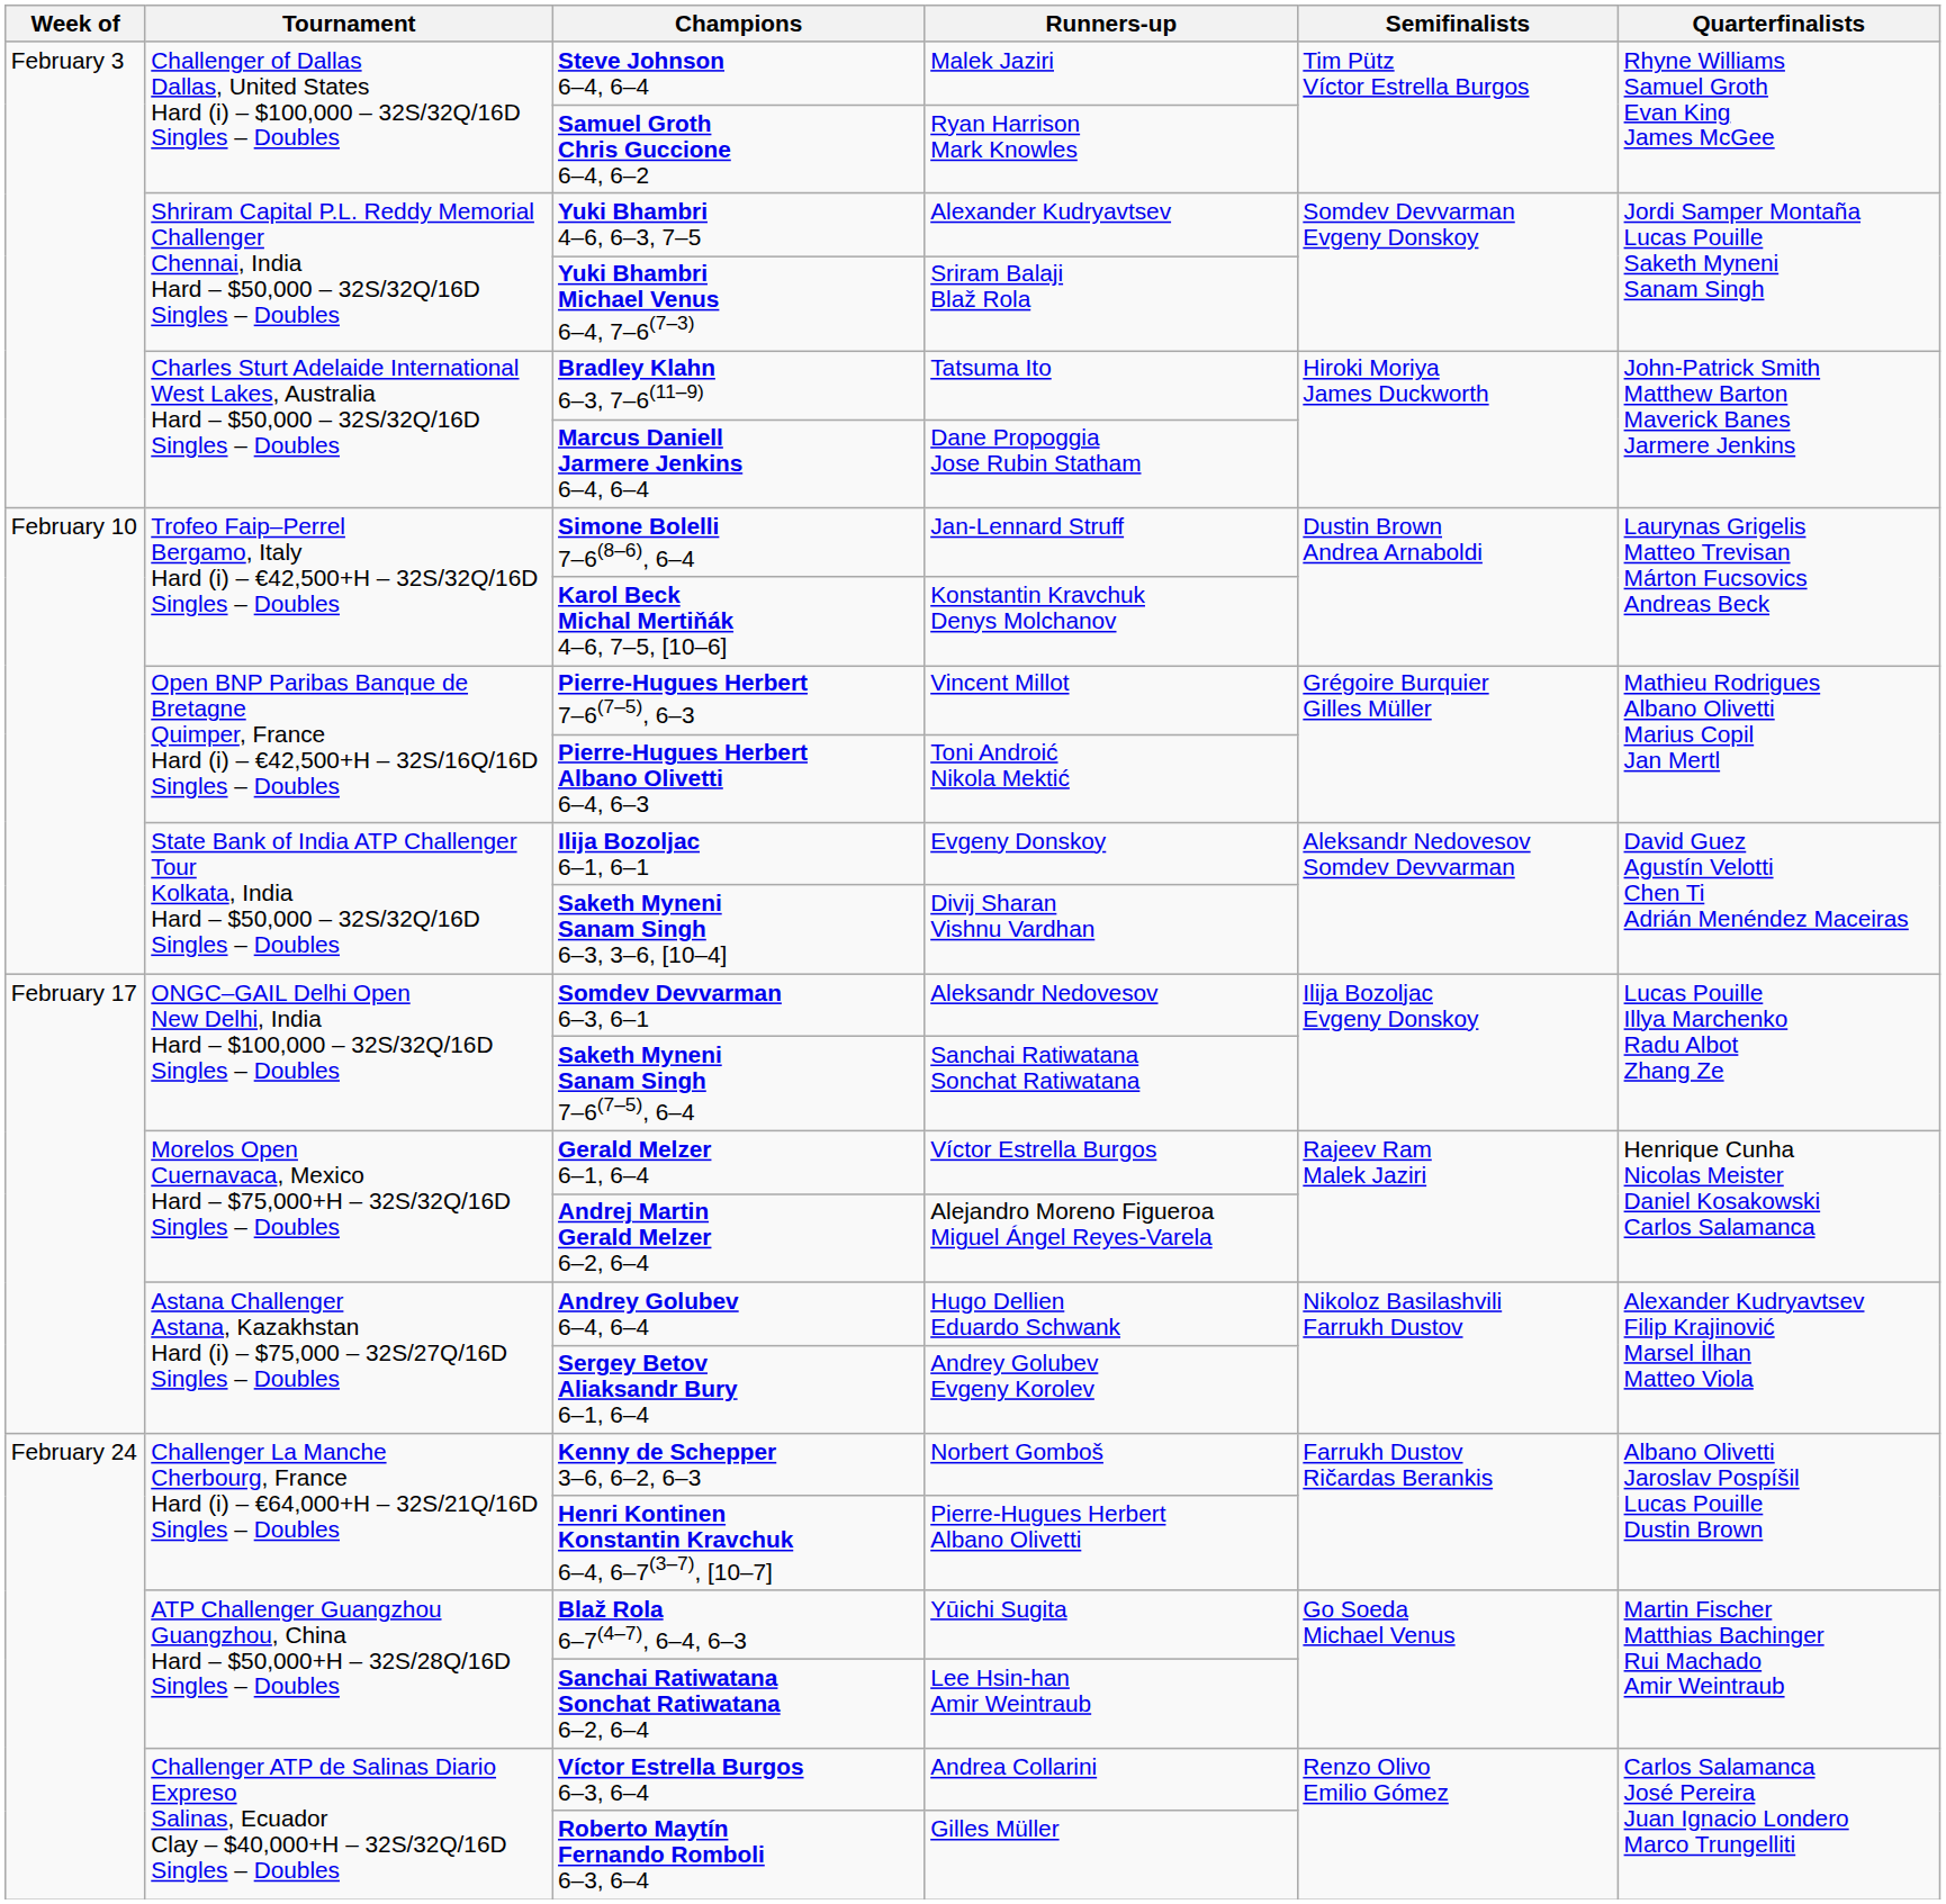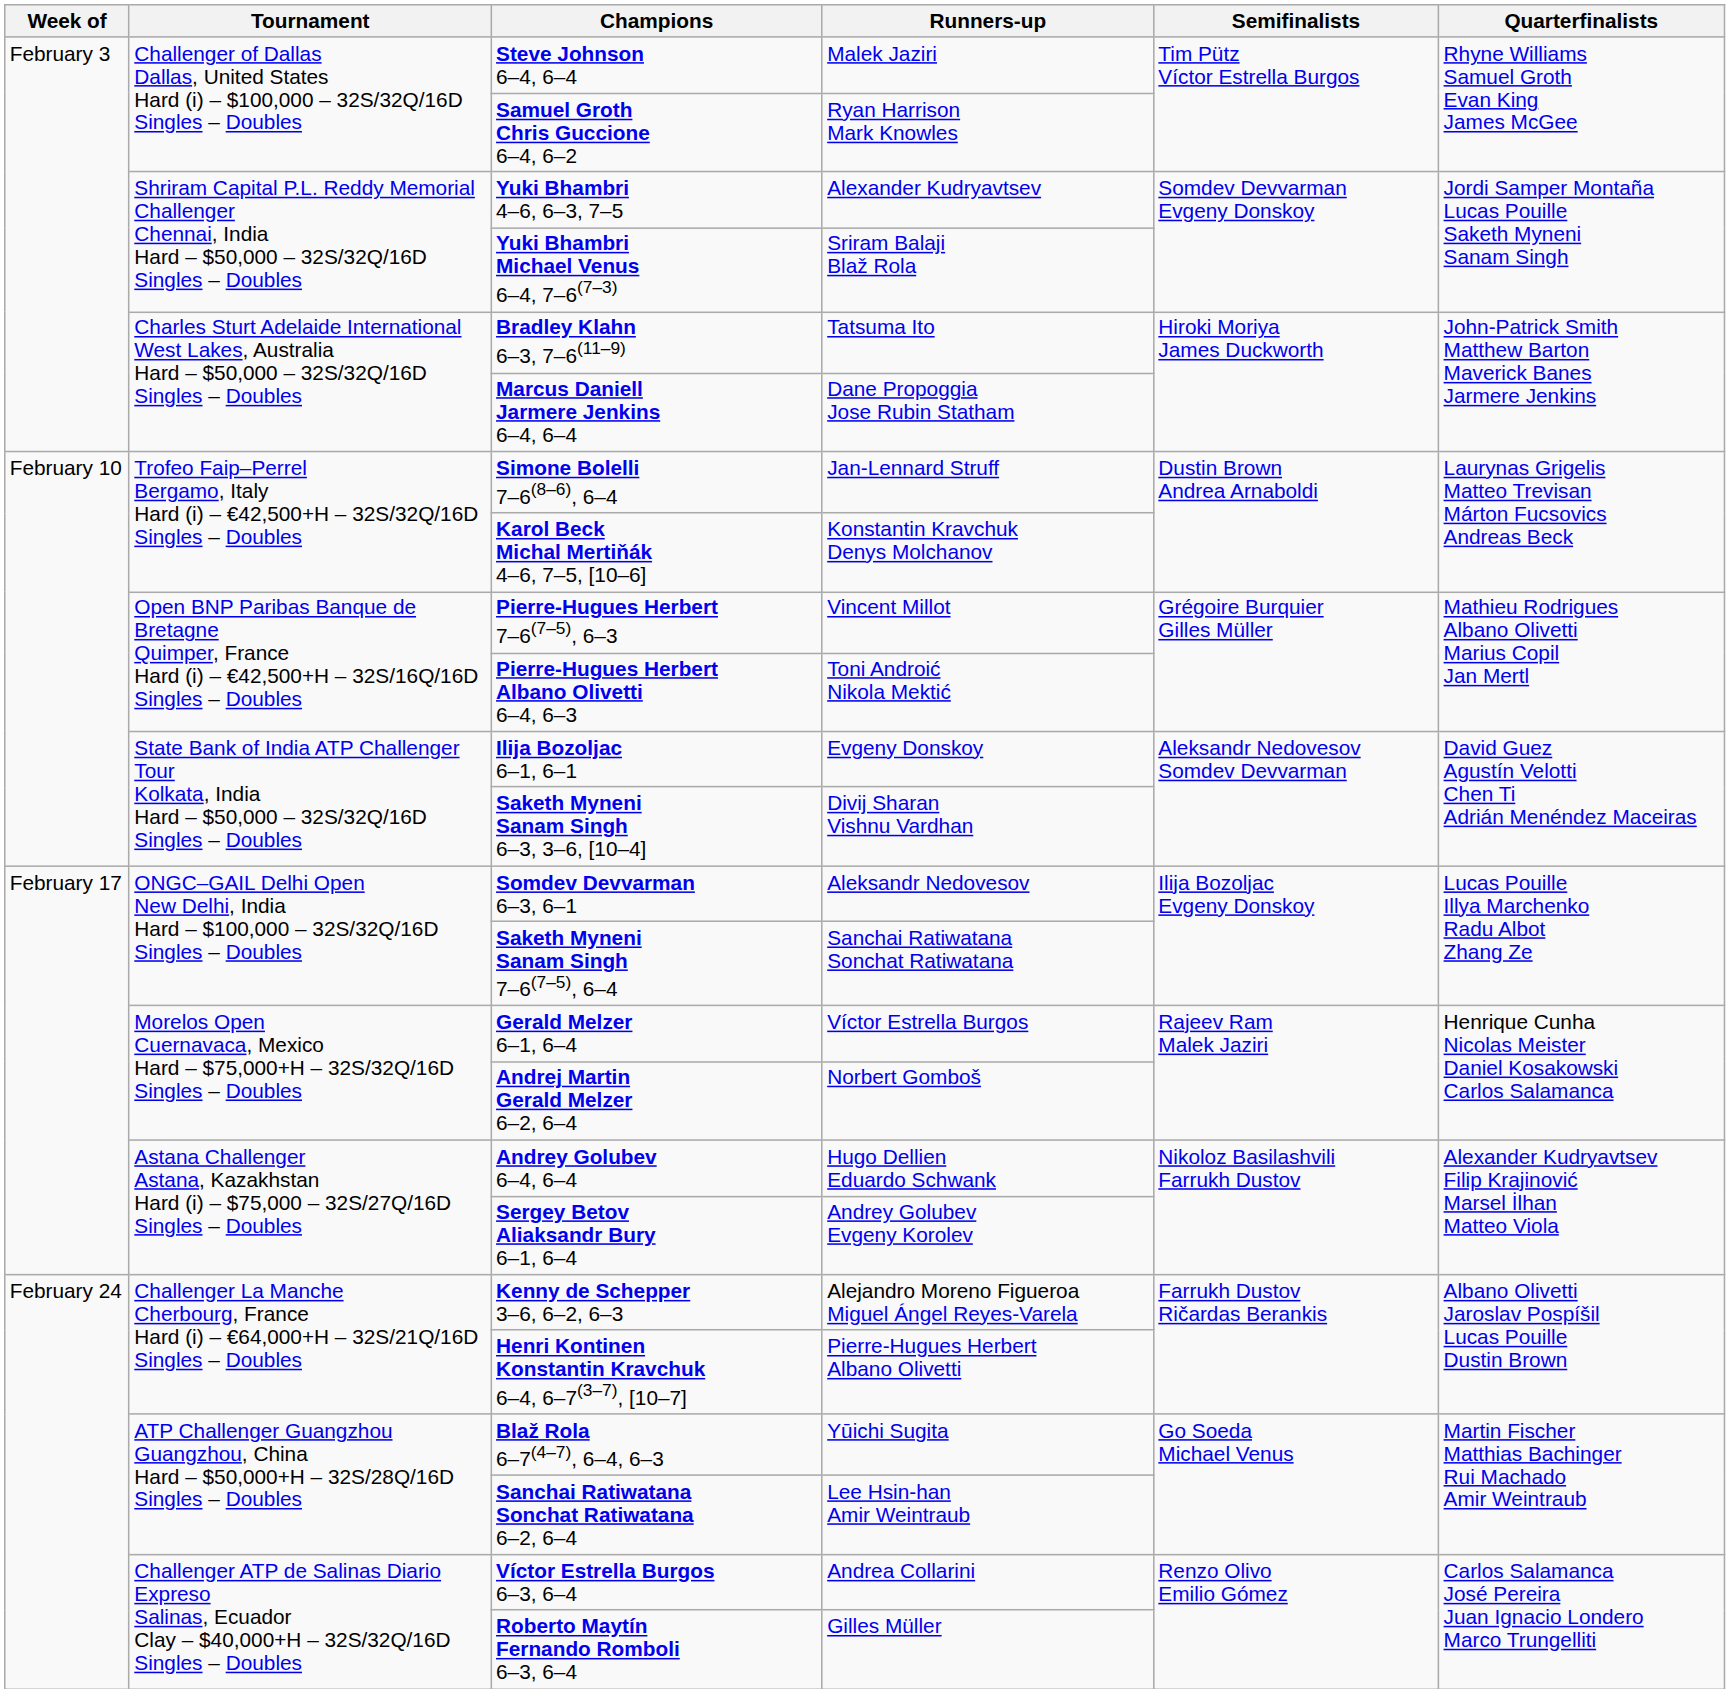 <table class="wikitable" style="font-size:85%;">
 <tr>
 <th width="75">Week of</th>
 <th width="230">Tournament</th>
 <th width="210">Champions</th>
 <th width="210">Runners-up</th>
 <th width="180">Semifinalists</th>
 <th width="180">Quarterfinalists</th>
 </tr>
 <tr valign=top>
 <td rowspan=6>February 3</td>
 <td rowspan=2><a href='#'>Challenger of Dallas</a><br><a href='#'>Dallas</a>, United States<br>Hard (i) – $100,000 – 32S/32Q/16D<br> <a href='#'>Singles</a> – <a href='#'>Doubles</a></td>
 <td> <strong><a href='#'>Steve Johnson</a></strong><br>6–4, 6–4</td>
 <td> <a href='#'>Malek Jaziri</a></td>
 <td rowspan=2> <a href='#'>Tim Pütz</a> <br> <a href='#'>Víctor Estrella Burgos</a></td>
 <td rowspan=2> <a href='#'>Rhyne Williams</a> <br> <a href='#'>Samuel Groth</a> <br> <a href='#'>Evan King</a> <br>  <a href='#'>James McGee</a></td>
 </tr>
 <tr valign=top>
 <td><strong> <a href='#'>Samuel Groth</a><br> <a href='#'>Chris Guccione</a></strong><br>6–4, 6–2</td>
 <td> <a href='#'>Ryan Harrison</a><br> <a href='#'>Mark Knowles</a></td>
 </tr>
 <tr valign=top>
 <td rowspan=2><a href='#'>Shriram Capital P.L. Reddy Memorial Challenger</a><br><a href='#'>Chennai</a>, India<br>Hard – $50,000 – 32S/32Q/16D<br> <a href='#'>Singles</a> – <a href='#'>Doubles</a></td>
 <td> <strong><a href='#'>Yuki Bhambri</a></strong><br>4–6, 6–3, 7–5</td>
 <td> <a href='#'>Alexander Kudryavtsev</a></td>
 <td rowspan=2> <a href='#'>Somdev Devvarman</a> <br>  <a href='#'>Evgeny Donskoy</a></td>
 <td rowspan=2> <a href='#'>Jordi Samper Montaña</a> <br> <a href='#'>Lucas Pouille</a><br> <a href='#'>Saketh Myneni</a><br>  <a href='#'>Sanam Singh</a></td>
 </tr>
 <tr valign=top>
 <td> <strong><a href='#'>Yuki Bhambri</a></strong><br> <strong><a href='#'>Michael Venus</a></strong><br>6–4, 7–6<sup>(7–3)</sup></td>
 <td> <a href='#'>Sriram Balaji</a><br> <a href='#'>Blaž Rola</a></td>
 </tr>
 <tr valign=top>
 <td rowspan=2><a href='#'>Charles Sturt Adelaide International</a><br><a href='#'>West Lakes</a>, Australia<br>Hard – $50,000 – 32S/32Q/16D<br> <a href='#'>Singles</a> – <a href='#'>Doubles</a></td>
 <td> <strong><a href='#'>Bradley Klahn</a></strong><br>6–3, 7–6<sup>(11–9)</sup></td>
 <td> <a href='#'>Tatsuma Ito</a></td>
 <td rowspan=2> <a href='#'>Hiroki Moriya</a> <br>  <a href='#'>James Duckworth</a></td>
 <td rowspan=2> <a href='#'>John-Patrick Smith</a> <br> <a href='#'>Matthew Barton</a> <br> <a href='#'>Maverick Banes</a> <br>  <a href='#'>Jarmere Jenkins</a></td>
 </tr>
 <tr valign=top>
 <td> <strong><a href='#'>Marcus Daniell</a></strong><br> <strong><a href='#'>Jarmere Jenkins</a></strong><br>6–4, 6–4</td>
 <td> <a href='#'>Dane Propoggia</a><br> <a href='#'>Jose Rubin Statham</a></td>
 </tr>
 <tr valign=top>
 <td rowspan=6>February 10</td>
 <td rowspan=2><a href='#'>Trofeo Faip–Perrel</a><br><a href='#'>Bergamo</a>, Italy<br>Hard (i) – €42,500+H – 32S/32Q/16D<br> <a href='#'>Singles</a> – <a href='#'>Doubles</a></td>
 <td> <strong><a href='#'>Simone Bolelli</a></strong><br>7–6<sup>(8–6)</sup>, 6–4</td>
 <td> <a href='#'>Jan-Lennard Struff</a></td>
 <td rowspan=2> <a href='#'>Dustin Brown</a> <br>  <a href='#'>Andrea Arnaboldi</a></td>
 <td rowspan=2> <a href='#'>Laurynas Grigelis</a> <br> <a href='#'>Matteo Trevisan</a> <br> <a href='#'>Márton Fucsovics</a> <br>  <a href='#'>Andreas Beck</a></td>
 </tr>
 <tr valign=top>
 <td> <strong><a href='#'>Karol Beck</a></strong><br> <strong><a href='#'>Michal Mertiňák</a></strong><br>4–6, 7–5, [10–6]</td>
 <td> <a href='#'>Konstantin Kravchuk</a><br> <a href='#'>Denys Molchanov</a></td>
 </tr>
 <tr valign=top>
 <td rowspan=2><a href='#'>Open BNP Paribas Banque de Bretagne</a><br><a href='#'>Quimper</a>, France<br>Hard (i) – €42,500+H – 32S/16Q/16D<br> <a href='#'>Singles</a> – <a href='#'>Doubles</a></td>
 <td> <strong><a href='#'>Pierre-Hugues Herbert</a></strong><br>7–6<sup>(7–5)</sup>, 6–3</td>
 <td> <a href='#'>Vincent Millot</a></td>
 <td rowspan=2> <a href='#'>Grégoire Burquier</a> <br>  <a href='#'>Gilles Müller</a></td>
 <td rowspan=2> <a href='#'>Mathieu Rodrigues</a> <br> <a href='#'>Albano Olivetti</a> <br> <a href='#'>Marius Copil</a> <br>  <a href='#'>Jan Mertl</a></td>
 </tr>
 <tr valign=top>
 <td> <strong><a href='#'>Pierre-Hugues Herbert</a></strong><br> <strong><a href='#'>Albano Olivetti</a></strong><br>6–4, 6–3</td>
 <td> <a href='#'>Toni Androić</a><br> <a href='#'>Nikola Mektić</a></td>
 </tr>
 <tr valign=top>
 <td rowspan=2><a href='#'>State Bank of India ATP Challenger Tour</a><br><a href='#'>Kolkata</a>, India<br>Hard – $50,000 – 32S/32Q/16D<br> <a href='#'>Singles</a> – <a href='#'>Doubles</a></td>
 <td> <strong><a href='#'>Ilija Bozoljac</a></strong><br>6–1, 6–1</td>
 <td> <a href='#'>Evgeny Donskoy</a></td>
 <td rowspan=2> <a href='#'>Aleksandr Nedovesov</a> <br>  <a href='#'>Somdev Devvarman</a></td>
 <td rowspan=2> <a href='#'>David Guez</a> <br> <a href='#'>Agustín Velotti</a> <br> <a href='#'>Chen Ti</a> <br>  <a href='#'>Adrián Menéndez Maceiras</a></td>
 </tr>
 <tr valign=top>
 <td> <strong><a href='#'>Saketh Myneni</a></strong><br> <strong><a href='#'>Sanam Singh</a></strong><br>6–3, 3–6, [10–4]</td>
 <td> <a href='#'>Divij Sharan</a><br> <a href='#'>Vishnu Vardhan</a></td>
 </tr>
 <tr valign=top>
 <td rowspan=6>February 17</td>
 <td rowspan=2><a href='#'>ONGC–GAIL Delhi Open</a><br><a href='#'>New Delhi</a>, India<br>Hard – $100,000 – 32S/32Q/16D<br> <a href='#'>Singles</a> – <a href='#'>Doubles</a></td>
 <td> <strong><a href='#'>Somdev Devvarman</a></strong><br>6–3, 6–1</td>
 <td> <a href='#'>Aleksandr Nedovesov</a></td>
 <td rowspan=2> <a href='#'>Ilija Bozoljac</a> <br>  <a href='#'>Evgeny Donskoy</a></td>
 <td rowspan=2> <a href='#'>Lucas Pouille</a> <br>  <a href='#'>Illya Marchenko</a> <br> <a href='#'>Radu Albot</a> <br>  <a href='#'>Zhang Ze</a></td>
 </tr>
 <tr valign=top>
 <td> <strong><a href='#'>Saketh Myneni</a></strong><br> <strong><a href='#'>Sanam Singh</a></strong><br>7–6<sup>(7–5)</sup>, 6–4</td>
 <td> <a href='#'>Sanchai Ratiwatana</a><br> <a href='#'>Sonchat Ratiwatana</a></td>
 </tr>
 <tr valign=top>
 <td rowspan=2><a href='#'>Morelos Open</a><br><a href='#'>Cuernavaca</a>, Mexico<br>Hard – $75,000+H – 32S/32Q/16D<br> <a href='#'>Singles</a> – <a href='#'>Doubles</a></td>
 <td> <strong><a href='#'>Gerald Melzer</a></strong><br> 6–1, 6–4</td>
 <td> <a href='#'>Víctor Estrella Burgos</a></td>
 <td rowspan=2> <a href='#'>Rajeev Ram</a> <br>  <a href='#'>Malek Jaziri</a></td>
 <td rowspan=2> Henrique Cunha <br>  <a href='#'>Nicolas Meister</a> <br> <a href='#'>Daniel Kosakowski</a> <br>  <a href='#'>Carlos Salamanca</a></td>
 </tr>
 <tr valign=top>
 <td> <strong><a href='#'>Andrej Martin</a></strong><br> <strong><a href='#'>Gerald Melzer</a></strong><br>6–2, 6–4</td>
-<td> Alejandro Moreno Figueroa<br> <a href='#'>Miguel Ángel Reyes-Varela</a></td>
+<td> <a href='#'>Norbert Gomboš</a></td>
 </tr>
 <tr valign=top>
 <td rowspan=2><a href='#'>Astana Challenger</a><br><a href='#'>Astana</a>, Kazakhstan<br>Hard (i) – $75,000 – 32S/27Q/16D<br> <a href='#'>Singles</a> – <a href='#'>Doubles</a></td>
 <td> <strong><a href='#'>Andrey Golubev</a></strong><br>6–4, 6–4</td>
 <td> <a href='#'>Hugo Dellien</a><br> <a href='#'>Eduardo Schwank</a></td>
 <td rowspan=2> <a href='#'>Nikoloz Basilashvili</a> <br> <a href='#'>Farrukh Dustov</a></td>
 <td rowspan=2> <a href='#'>Alexander Kudryavtsev</a> <br> <a href='#'>Filip Krajinović</a> <br> <a href='#'>Marsel İlhan</a> <br>  <a href='#'>Matteo Viola</a></td>
 </tr>
 <tr valign=top>
 <td> <strong><a href='#'>Sergey Betov</a></strong><br> <strong><a href='#'>Aliaksandr Bury</a></strong><br>6–1, 6–4</td>
 <td> <a href='#'>Andrey Golubev</a><br> <a href='#'>Evgeny Korolev</a></td>
 </tr>
 <tr valign=top>
 <td rowspan=6>February 24</td>
 <td rowspan=2><a href='#'>Challenger La Manche</a><br><a href='#'>Cherbourg</a>, France<br>Hard (i) – €64,000+H – 32S/21Q/16D<br> <a href='#'>Singles</a> – <a href='#'>Doubles</a></td>
 <td> <strong><a href='#'>Kenny de Schepper</a></strong><br>3–6, 6–2, 6–3</td>
-<td> <a href='#'>Norbert Gomboš</a></td>
+<td> Alejandro Moreno Figueroa<br> <a href='#'>Miguel Ángel Reyes-Varela</a></td>
 <td rowspan=2> <a href='#'>Farrukh Dustov</a> <br>  <a href='#'>Ričardas Berankis</a></td>
 <td rowspan=2> <a href='#'>Albano Olivetti</a> <br> <a href='#'>Jaroslav Pospíšil</a> <br>  <a href='#'>Lucas Pouille</a> <br>  <a href='#'>Dustin Brown</a></td>
 </tr>
 <tr valign=top>
 <td> <strong><a href='#'>Henri Kontinen</a></strong><br> <strong><a href='#'>Konstantin Kravchuk</a></strong><br>6–4, 6–7<sup>(3–7)</sup>, [10–7]</td>
 <td> <a href='#'>Pierre-Hugues Herbert</a><br> <a href='#'>Albano Olivetti</a></td>
 </tr>
 <tr valign=top>
 <td rowspan=2><a href='#'>ATP Challenger Guangzhou</a><br><a href='#'>Guangzhou</a>, China<br>Hard – $50,000+H – 32S/28Q/16D<br> <a href='#'>Singles</a> – <a href='#'>Doubles</a></td>
 <td> <strong><a href='#'>Blaž Rola</a></strong><br>6–7<sup>(4–7)</sup>, 6–4, 6–3</td>
 <td> <a href='#'>Yūichi Sugita</a></td>
 <td rowspan=2> <a href='#'>Go Soeda</a><br>  <a href='#'>Michael Venus</a></td>
 <td rowspan=2> <a href='#'>Martin Fischer</a> <br> <a href='#'>Matthias Bachinger</a> <br> <a href='#'>Rui Machado</a> <br>  <a href='#'>Amir Weintraub</a></td>
 </tr>
 <tr valign=top>
 <td> <strong><a href='#'>Sanchai Ratiwatana</a></strong><br> <strong><a href='#'>Sonchat Ratiwatana</a></strong> <br>6–2, 6–4</td>
 <td> <a href='#'>Lee Hsin-han</a><br> <a href='#'>Amir Weintraub</a></td>
 </tr>
 <tr valign=top>
 <td rowspan=2><a href='#'>Challenger ATP de Salinas Diario Expreso</a><br><a href='#'>Salinas</a>, Ecuador<br>Clay – $40,000+H – 32S/32Q/16D<br> <a href='#'>Singles</a> – <a href='#'>Doubles</a></td>
 <td> <strong><a href='#'>Víctor Estrella Burgos</a></strong><br>6–3, 6–4</td>
 <td> <a href='#'>Andrea Collarini</a></td>
 <td rowspan=2> <a href='#'>Renzo Olivo</a> <br>   <a href='#'>Emilio Gómez</a></td>
 <td rowspan=2> <a href='#'>Carlos Salamanca</a> <br> <a href='#'>José Pereira</a> <br> <a href='#'>Juan Ignacio Londero</a> <br>  <a href='#'>Marco Trungelliti</a></td>
 </tr>
 <tr valign=top>
 <td> <strong><a href='#'>Roberto Maytín</a></strong><br> <strong><a href='#'>Fernando Romboli</a></strong><br>6–3, 6–4</td>
 <td> <a href='#'>Gilles Müller</a></td>
 </tr>
 </table>
